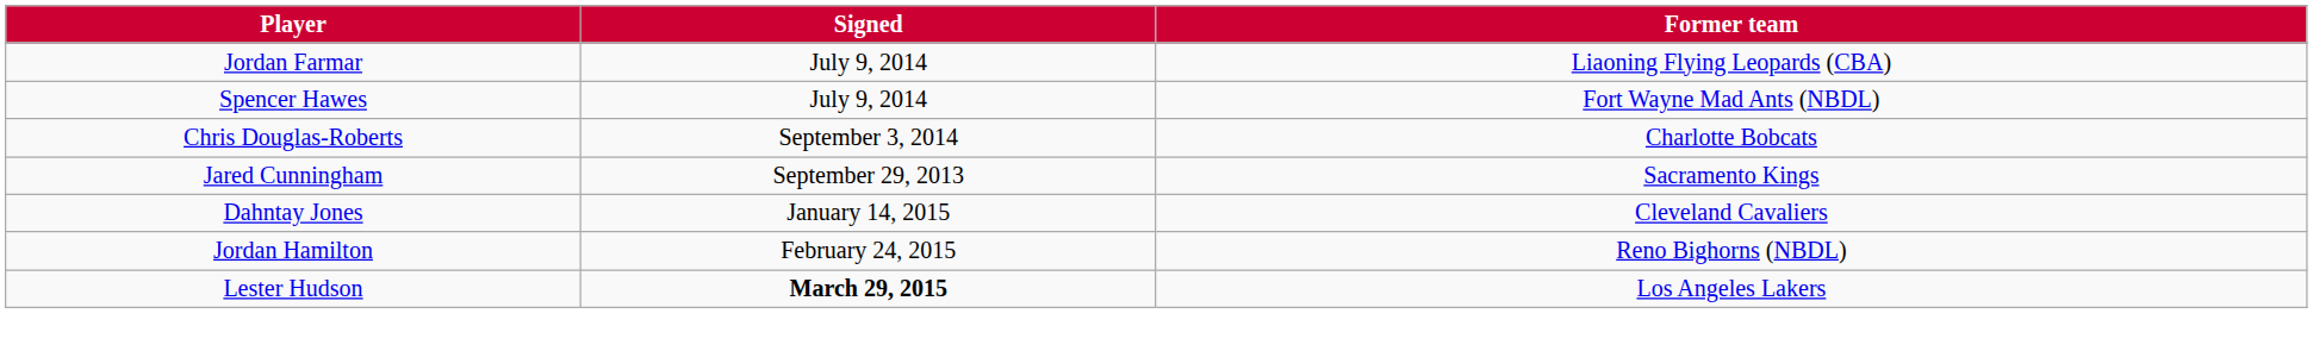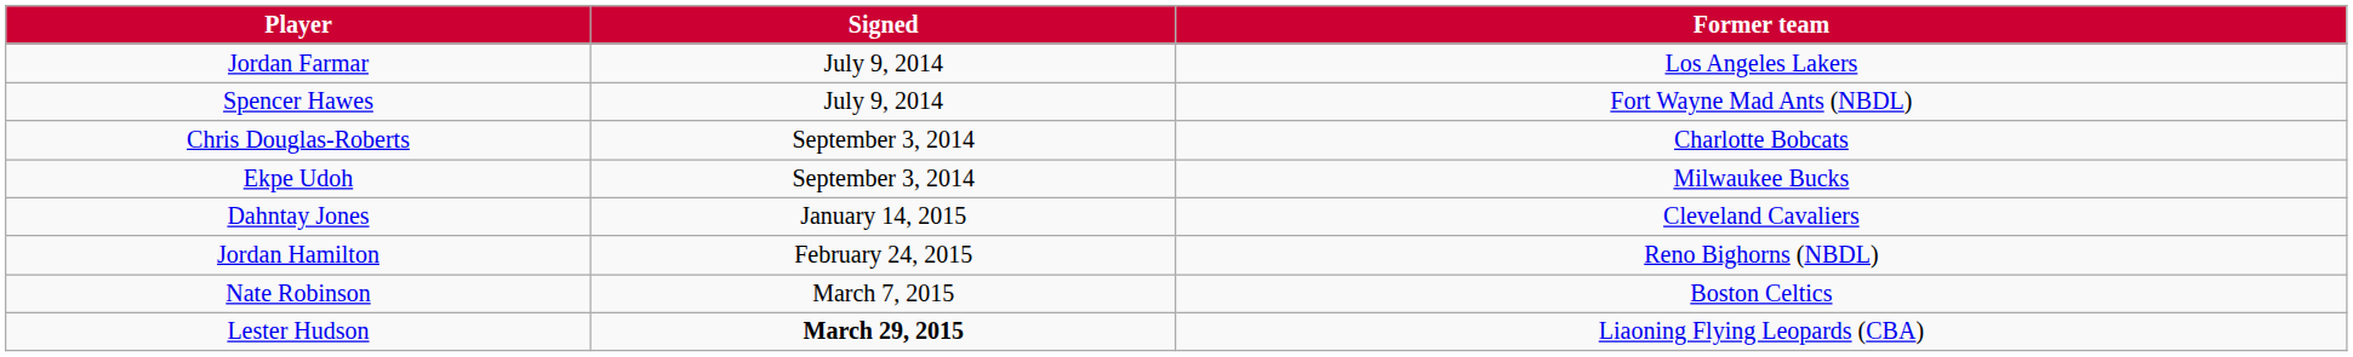 <table class="wikitable sortable sortable">
 <tr>
 <th style="background:#CC0033; color:white" width="10%">Player</th>
 <th style="background:#CC0033; color:white" width="10%">Signed</th>
 <th style="background:#CC0033; color:white" width="20%">Former team</th>
 </tr>
 <tr style="text-align: center">
 </tr>
 <tr style="text-align: center">
 <td><a href='#'>Jordan Farmar</a></td>
 <td>July 9, 2014</td>
-<td><a href='#'>Liaoning Flying Leopards</a> (<a href='#'>CBA</a>)</td>
+<td><a href='#'>Los Angeles Lakers</a></td>
 </tr>
 <tr style="text-align: center">
 <td><a href='#'>Spencer Hawes</a></td>
 <td>July 9, 2014</td>
 <td><a href='#'>Fort Wayne Mad Ants</a> (<a href='#'>NBDL</a>)</td>
 </tr>
 <tr style="text-align: center">
 <td><a href='#'>Chris Douglas-Roberts</a></td>
 <td>September 3, 2014</td>
 <td><a href='#'>Charlotte Bobcats</a></td>
 </tr>
 <tr style="text-align: center">
-<td><a href='#'>Jared Cunningham</a></td>
-<td>September 29, 2013</td>
-<td><a href='#'>Sacramento Kings</a></td>
+<td><a href='#'>Ekpe Udoh</a></td>
+<td>September 3, 2014</td>
+<td><a href='#'>Milwaukee Bucks</a></td>
 </tr>
 <tr style="text-align: center">
 <td><a href='#'>Dahntay Jones</a></td>
 <td>January 14, 2015</td>
 <td><a href='#'>Cleveland Cavaliers</a></td>
 </tr>
 <tr style="text-align: center">
 <td><a href='#'>Jordan Hamilton</a></td>
 <td>February 24, 2015</td>
 <td><a href='#'>Reno Bighorns</a> (<a href='#'>NBDL</a>)</td>
 </tr>
 <tr style="text-align: center">
+<td><a href='#'>Nate Robinson</a></td>
+<td>March 7, 2015</td>
+<td><a href='#'>Boston Celtics</a></td>
+</tr>
+<tr style="text-align: center">
 <td><a href='#'>Lester Hudson</a></td>
 <td><strong>March 29, 2015</strong></td>
-<td><a href='#'>Los Angeles Lakers</a></td>
+<td><a href='#'>Liaoning Flying Leopards</a> (<a href='#'>CBA</a>)</td>
 </tr>
 </table>
